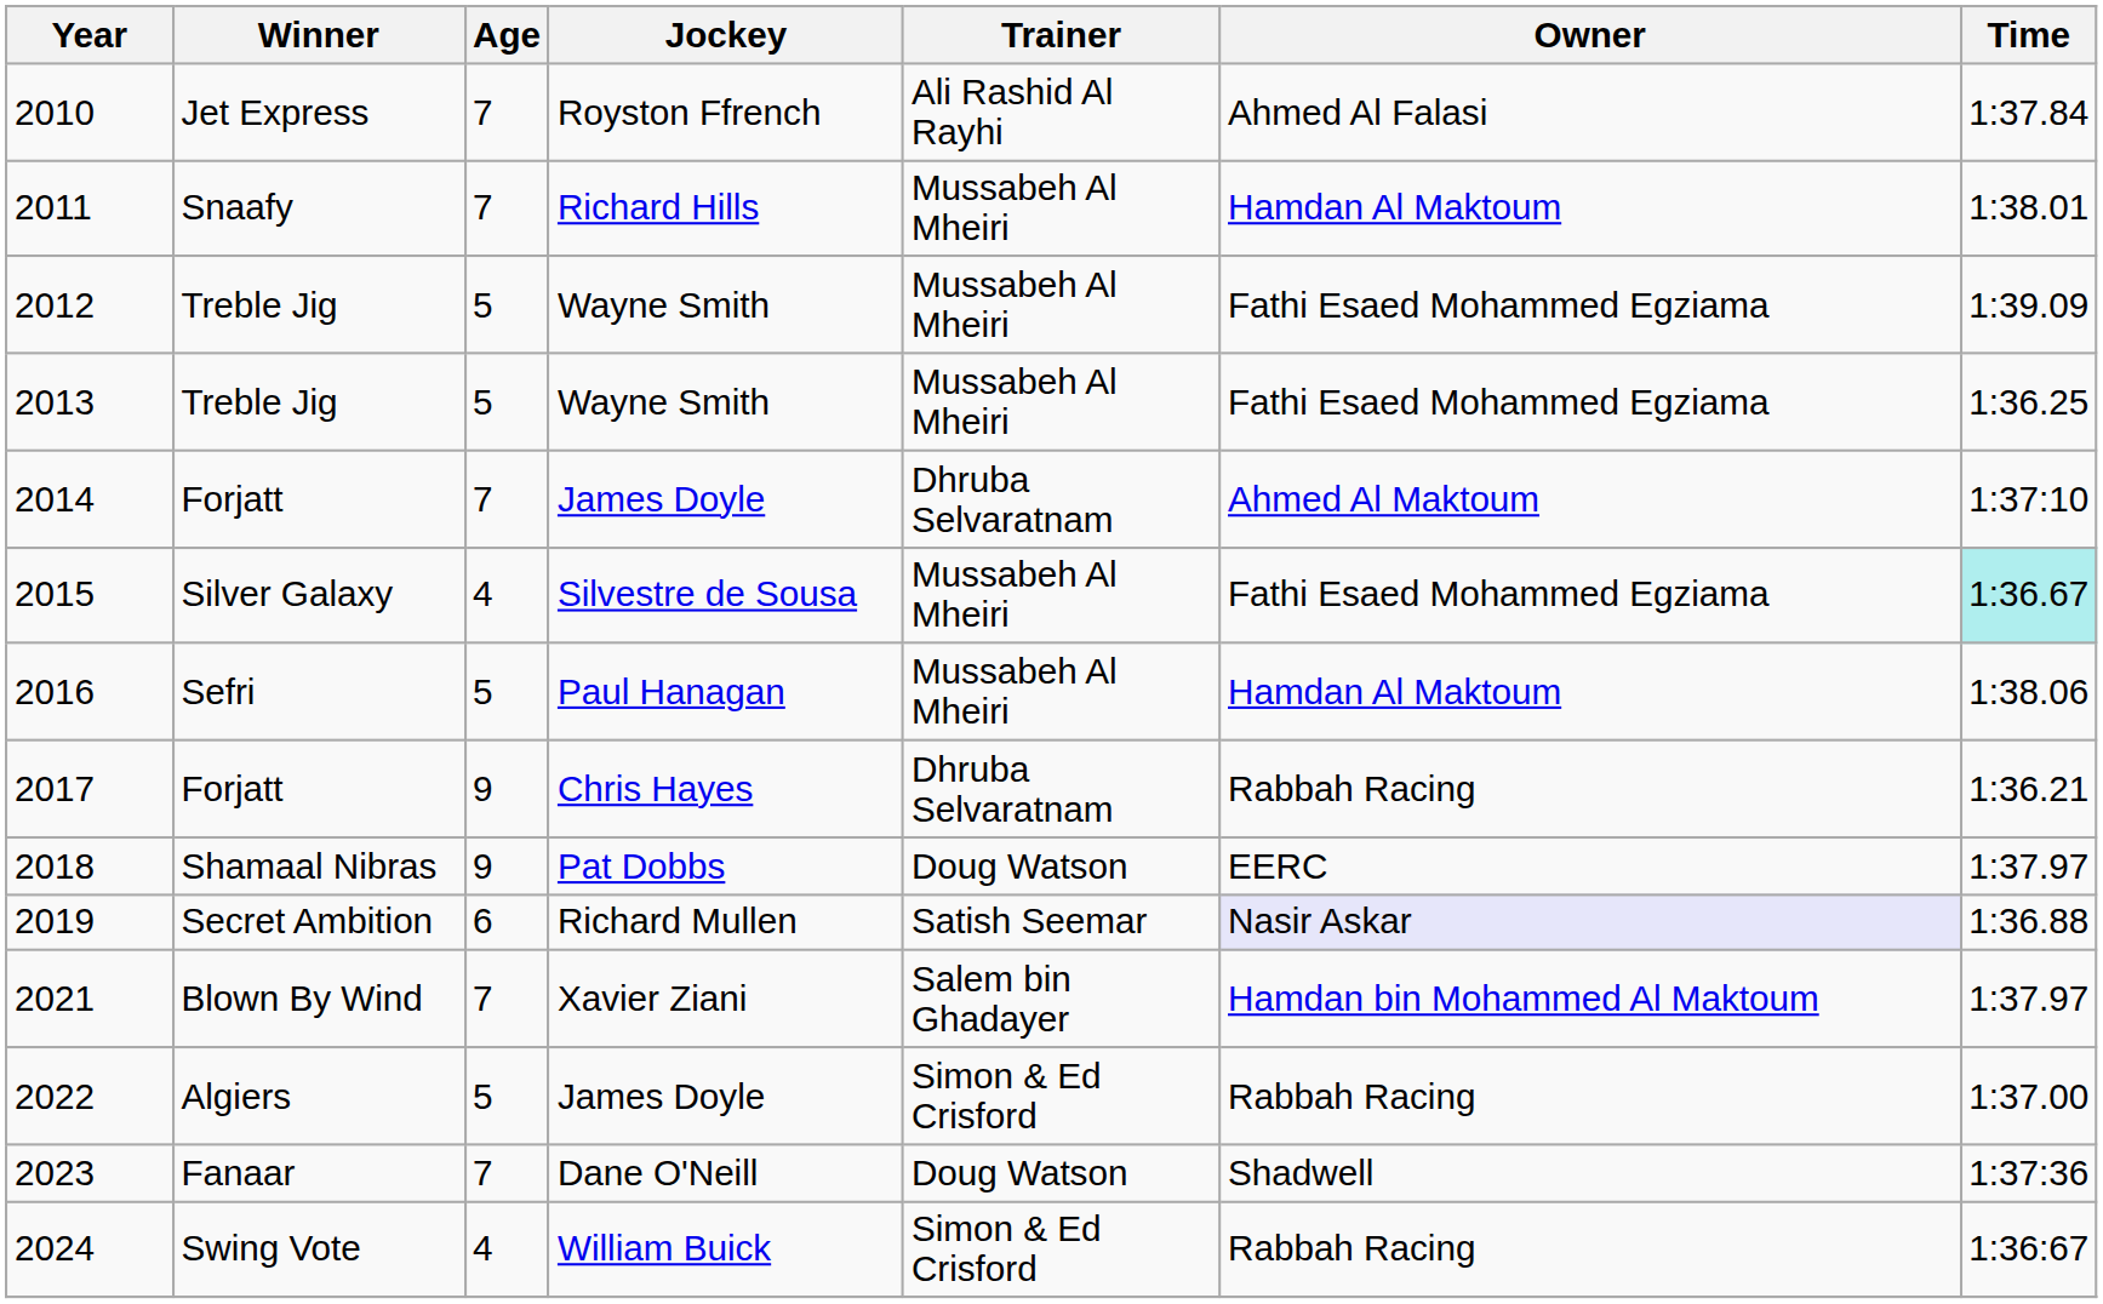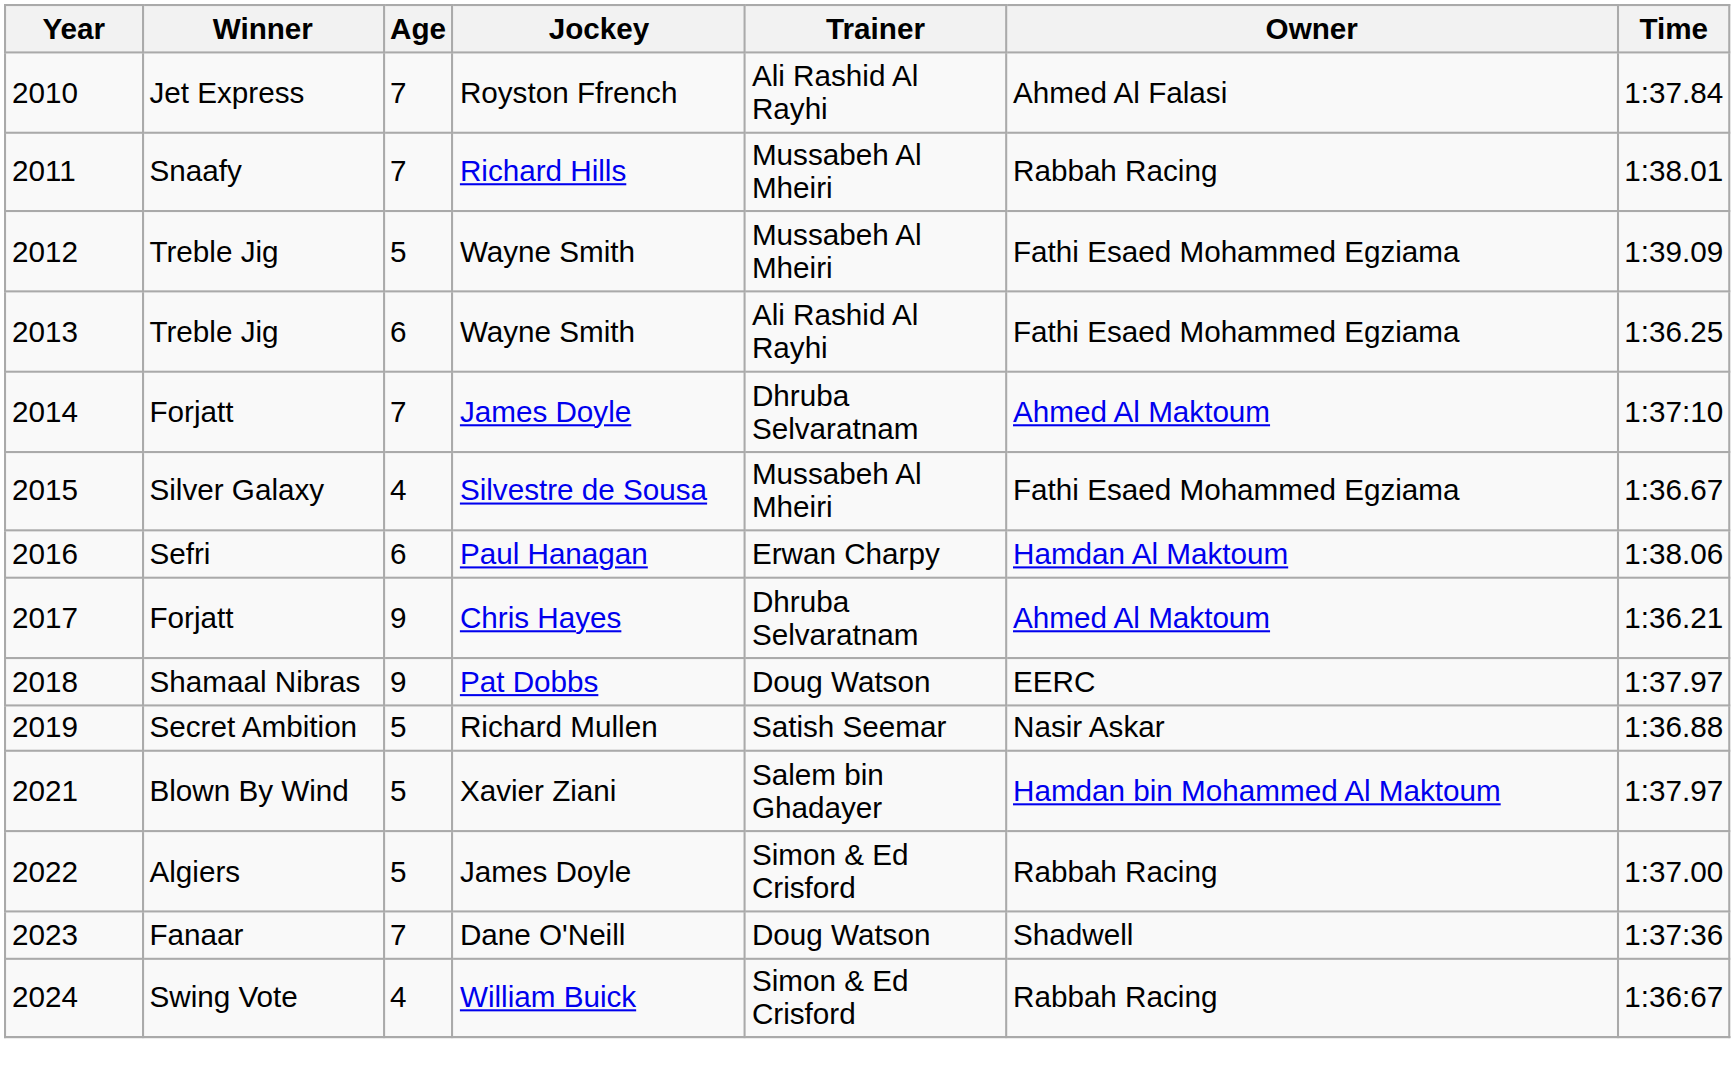 <table class="wikitable sortable" style="font-size:90%">
 <tr>
 <th style="width:60px">Year<br></th>
 <th style="width:110px">Winner<br></th>
 <th>Age<br></th>
 <th style="width:135px">Jockey<br></th>
 <th style="width:120px">Trainer<br></th>
 <th style="width:290px">Owner<br></th>
 <th>Time<br></th>
 </tr>
 <tr>
 <td>2010</td>
 <td>Jet Express</td>
 <td>7</td>
 <td>Royston Ffrench</td>
 <td>Ali Rashid Al Rayhi</td>
 <td>Ahmed Al Falasi</td>
 <td>1:37.84</td>
 </tr>
 <tr>
 <td>2011</td>
 <td>Snaafy</td>
 <td>7</td>
 <td><a href='#'>Richard Hills</a></td>
 <td>Mussabeh Al Mheiri</td>
-<td><a href='#'>Hamdan Al Maktoum</a></td>
+<td>Rabbah Racing</td>
 <td>1:38.01</td>
 </tr>
 <tr>
 <td>2012</td>
 <td>Treble Jig</td>
 <td>5</td>
 <td>Wayne Smith</td>
 <td>Mussabeh Al Mheiri</td>
 <td>Fathi Esaed Mohammed Egziama</td>
 <td>1:39.09</td>
 </tr>
 <tr>
 <td>2013</td>
 <td>Treble Jig</td>
-<td>5</td>
+<td>6</td>
 <td>Wayne Smith</td>
-<td>Mussabeh Al Mheiri</td>
+<td>Ali Rashid Al Rayhi</td>
 <td>Fathi Esaed Mohammed Egziama</td>
 <td>1:36.25</td>
 </tr>
 <tr>
 <td>2014</td>
 <td>Forjatt</td>
 <td>7</td>
 <td><a href='#'>James Doyle</a></td>
 <td>Dhruba Selvaratnam</td>
 <td><a href='#'>Ahmed Al Maktoum</a></td>
 <td>1:37:10</td>
 </tr>
 <tr>
 <td>2015</td>
 <td>Silver Galaxy</td>
 <td>4</td>
 <td><a href='#'>Silvestre de Sousa</a></td>
 <td>Mussabeh Al Mheiri</td>
 <td>Fathi Esaed Mohammed Egziama</td>
-<td style="background: paleturquoise;">1:36.67</td>
+<td>1:36.67</td>
 </tr>
 <tr>
 <td>2016</td>
 <td>Sefri</td>
-<td>5</td>
+<td>6</td>
 <td><a href='#'>Paul Hanagan</a></td>
-<td>Mussabeh Al Mheiri</td>
+<td>Erwan Charpy</td>
 <td><a href='#'>Hamdan Al Maktoum</a></td>
 <td>1:38.06</td>
 </tr>
 <tr>
 <td>2017</td>
 <td>Forjatt</td>
 <td>9</td>
 <td><a href='#'>Chris Hayes</a></td>
 <td>Dhruba Selvaratnam</td>
-<td>Rabbah Racing</td>
+<td><a href='#'>Ahmed Al Maktoum</a></td>
 <td>1:36.21</td>
 </tr>
 <tr>
 <td>2018</td>
 <td>Shamaal Nibras</td>
 <td>9</td>
 <td><a href='#'>Pat Dobbs</a></td>
 <td>Doug Watson</td>
 <td>EERC</td>
 <td>1:37.97</td>
 </tr>
 <tr>
 <td>2019</td>
 <td>Secret Ambition</td>
-<td>6</td>
+<td>5</td>
 <td>Richard Mullen</td>
 <td>Satish Seemar</td>
-<td style="background: lavender;">Nasir Askar</td>
+<td>Nasir Askar</td>
 <td>1:36.88</td>
 </tr>
 <tr>
 <td>2021</td>
 <td>Blown By Wind</td>
-<td>7</td>
+<td>5</td>
 <td>Xavier Ziani</td>
 <td>Salem bin Ghadayer</td>
 <td><a href='#'>Hamdan bin Mohammed Al Maktoum</a></td>
 <td>1:37.97</td>
 </tr>
 <tr>
 <td>2022</td>
 <td>Algiers</td>
 <td>5</td>
 <td>James Doyle</td>
 <td>Simon & Ed Crisford</td>
 <td>Rabbah Racing</td>
 <td>1:37.00</td>
 </tr>
 <tr>
 <td>2023</td>
 <td>Fanaar</td>
 <td>7</td>
 <td>Dane O'Neill</td>
 <td>Doug Watson</td>
 <td>Shadwell</td>
 <td>1:37:36</td>
 </tr>
 <tr>
 <td>2024</td>
 <td>Swing Vote</td>
 <td>4</td>
 <td><a href='#'>William Buick</a></td>
 <td>Simon & Ed Crisford</td>
 <td>Rabbah Racing</td>
 <td>1:36:67</td>
 </tr>
 <tr>
 </tr>
 </table>
